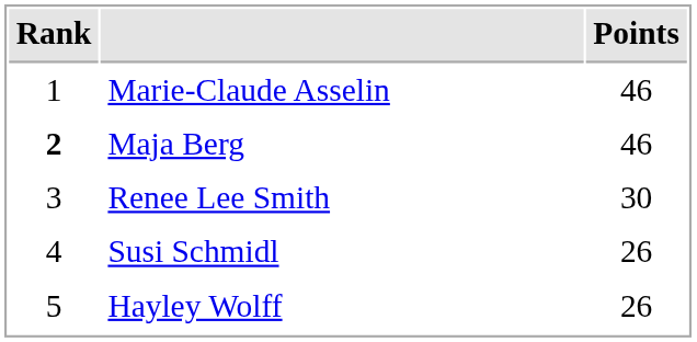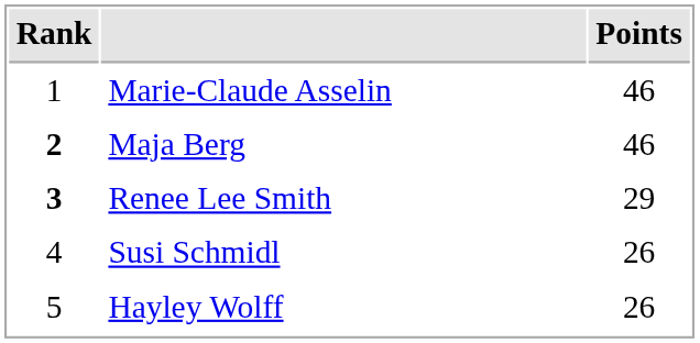 <table cellspacing="1" cellpadding="3" style="border:1px solid #AAAAAA;font-size:86%">
 <tr bgcolor="#E4E4E4">
 <th style="border-bottom:1px solid #AAAAAA" width=10>Rank</th>
 <th style="border-bottom:1px solid #AAAAAA" width=200></th>
 <th style="border-bottom:1px solid #AAAAAA" width=20>Points</th>
 </tr>
 <tr>
 <td align="center">1</td>
 <td> <a href='#'>Marie-Claude Asselin</a></td>
 <td align=center>46</td>
 </tr>
 <tr>
 <td align="center"><strong>2</strong></td>
 <td> <a href='#'>Maja Berg</a></td>
 <td align=center>46</td>
 </tr>
 <tr>
-<td align="center">3</td>
+<td align="center"><strong>3</strong></td>
 <td> <a href='#'>Renee Lee Smith</a></td>
-<td align=center>30</td>
+<td align=center>29</td>
 </tr>
 <tr>
 <td align="center">4</td>
 <td> <a href='#'>Susi Schmidl</a></td>
 <td align=center>26</td>
 </tr>
 <tr>
 <td align="center">5</td>
 <td> <a href='#'>Hayley Wolff</a></td>
 <td align=center>26</td>
 </tr>
 </table>
